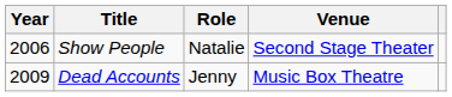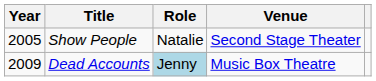 <table class="wikitable sortable">
 <tr>
 <th>Year</th>
 <th>Title</th>
 <th>Role</th>
 <th>Venue</th>
 <th class="unsortable"></th>
 </tr>
 <tr>
-<td>2006</td>
+<td>2005</td>
 <td><em>Show People</em></td>
 <td>Natalie</td>
 <td><a href='#'>Second Stage Theater</a></td>
 <td style="text-align: center;"></td>
 </tr>
 <tr>
 <td>2009</td>
 <td><em><a href='#'>Dead Accounts</a></em></td>
-<td>Jenny</td>
+<td style="background: lightblue;">Jenny</td>
 <td><a href='#'>Music Box Theatre</a></td>
 <td style="text-align: center;"></td>
 </tr>
 </table>
